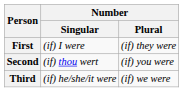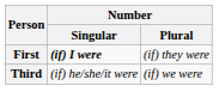 <table class="wikitable">
 <tr>
 <th rowspan="2">Person</th>
 <th colspan="2">Number</th>
 </tr>
 <tr>
 <th>Singular</th>
 <th>Plural</th>
 </tr>
 <tr>
 <th>First</th>
-<td><em>(if) I were</em></td>
+<td><strong><em>(if) I were</em></strong></td>
 <td><em>(if) they were</em></td>
-</tr>
-<tr>
-<th>Second</th>
-<td><em>(if)  <a href='#'>thou</a> wert</em></td>
-<td><em>(if) you were</em></td>
 </tr>
 <tr>
 <th>Third</th>
 <td><em>(if) he/she/it were</em></td>
 <td><em>(if) we were</em></td>
 </tr>
 </table>
